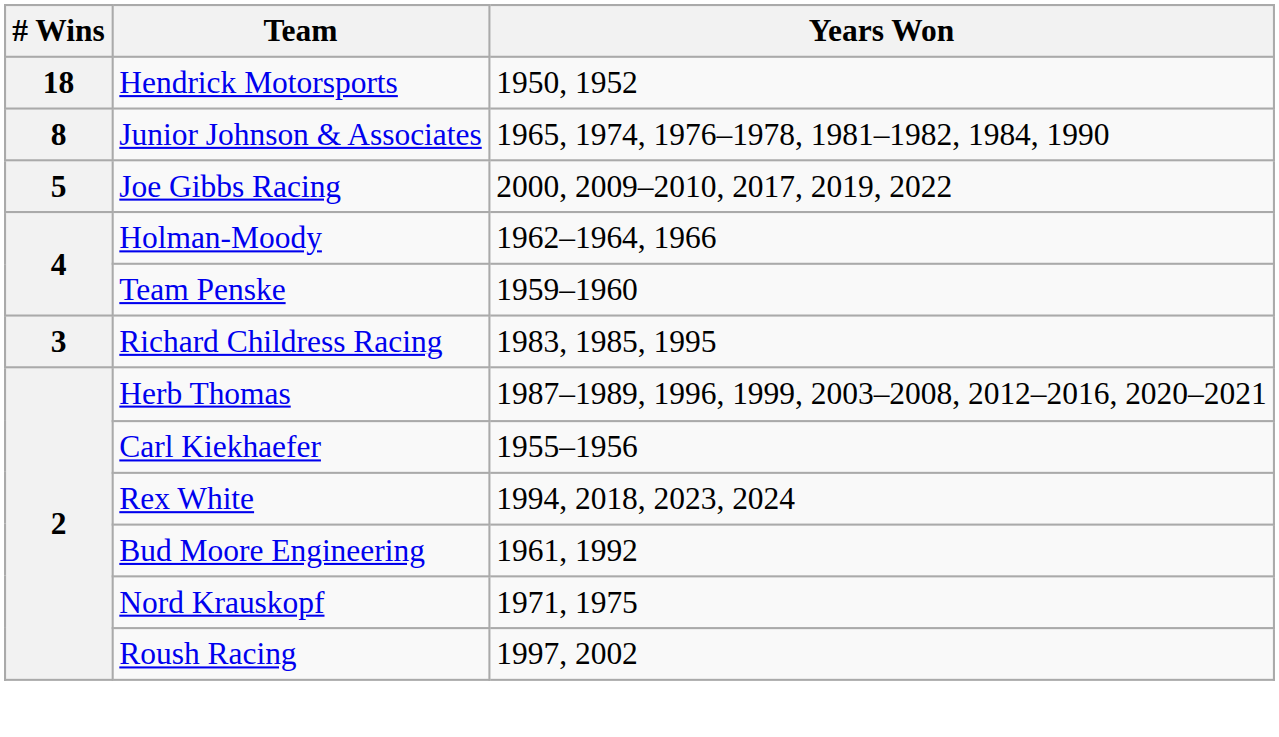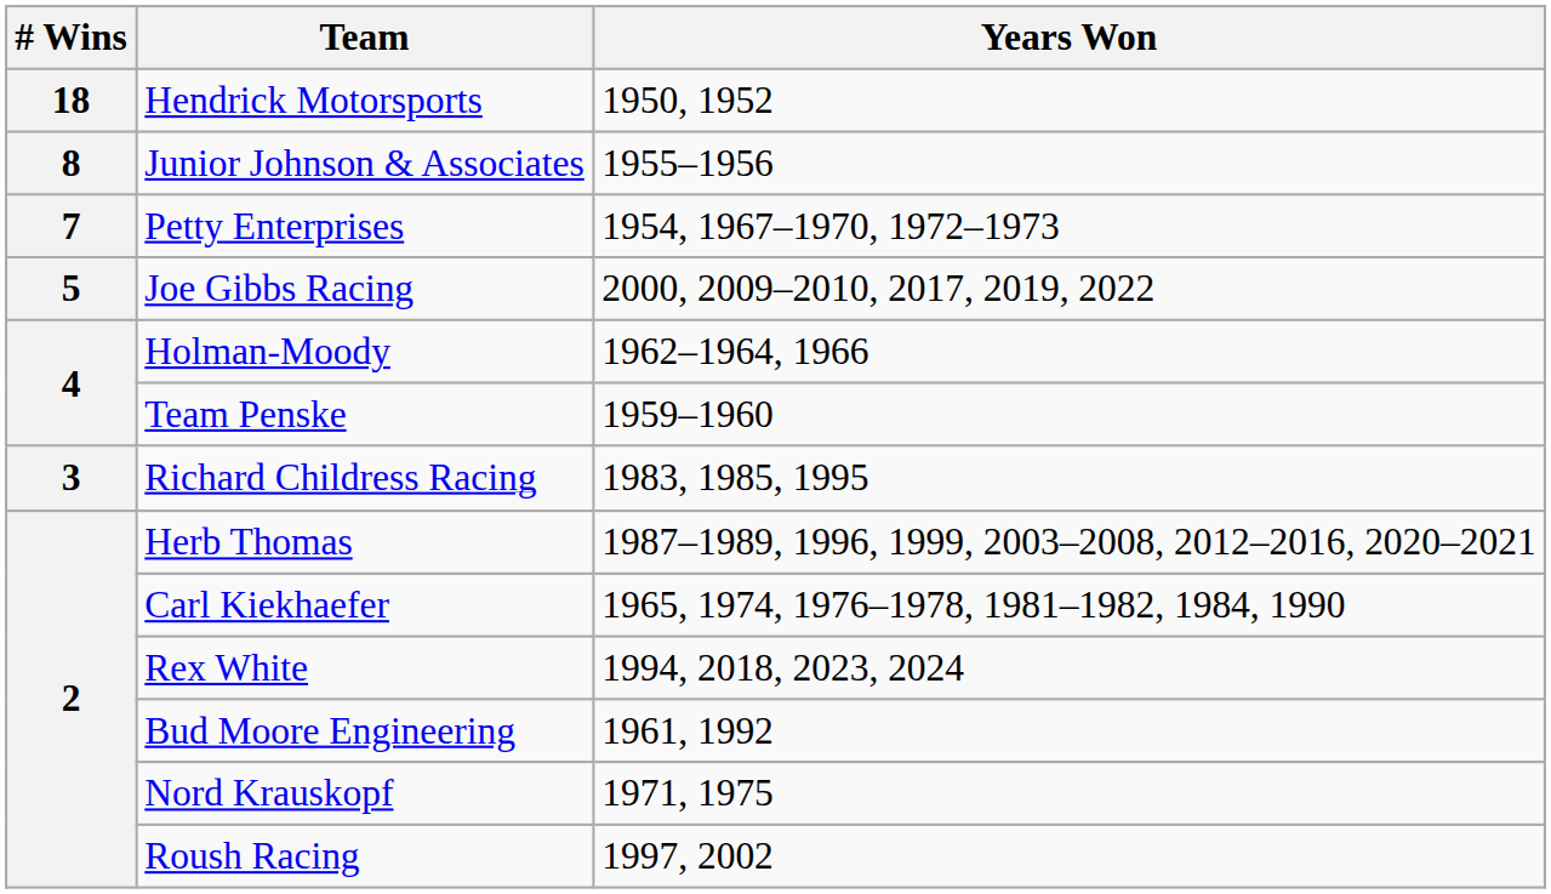 <table class="wikitable" style="font-size: 95%;">
 <tr>
 <th># Wins</th>
 <th>Team</th>
 <th>Years Won</th>
 </tr>
 <tr>
 <th>18</th>
 <td><a href='#'>Hendrick Motorsports</a></td>
 <td>1950, 1952</td>
 </tr>
 <tr>
 <th>8</th>
 <td><a href='#'>Junior Johnson & Associates</a></td>
-<td>1965, 1974, 1976–1978, 1981–1982, 1984, 1990</td>
+<td>1955–1956</td>
+</tr>
+<tr>
+<th>7</th>
+<td><a href='#'>Petty Enterprises</a></td>
+<td>1954, 1967–1970, 1972–1973</td>
 </tr>
 <tr>
 <th>5</th>
 <td><a href='#'>Joe Gibbs Racing</a></td>
 <td>2000, 2009–2010, 2017, 2019, 2022</td>
 </tr>
 <tr>
 <th rowspan="2">4</th>
 <td><a href='#'>Holman-Moody</a></td>
 <td>1962–1964, 1966</td>
 </tr>
 <tr>
 <td><a href='#'>Team Penske</a></td>
 <td>1959–1960</td>
 </tr>
 <tr>
 <th>3</th>
 <td><a href='#'>Richard Childress Racing</a></td>
 <td>1983, 1985, 1995</td>
 </tr>
 <tr>
 <th rowspan="6">2</th>
 <td><a href='#'>Herb Thomas</a></td>
 <td>1987–1989, 1996, 1999, 2003–2008, 2012–2016, 2020–2021</td>
 </tr>
 <tr>
 <td><a href='#'>Carl Kiekhaefer</a></td>
-<td>1955–1956</td>
+<td>1965, 1974, 1976–1978, 1981–1982, 1984, 1990</td>
 </tr>
 <tr>
 <td><a href='#'>Rex White</a></td>
 <td>1994, 2018, 2023, 2024</td>
 </tr>
 <tr>
 <td><a href='#'>Bud Moore Engineering</a></td>
 <td>1961, 1992</td>
 </tr>
 <tr>
 <td><a href='#'>Nord Krauskopf</a></td>
 <td>1971, 1975</td>
 </tr>
 <tr>
 <td><a href='#'>Roush Racing</a></td>
 <td>1997, 2002</td>
 </tr>
 </table>
